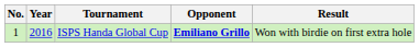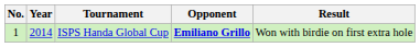 <table class="wikitable" style="font-size:95%;">
 <tr>
 <th>No.</th>
 <th>Year</th>
 <th>Tournament</th>
 <th>Opponent</th>
 <th>Result</th>
 </tr>
 <tr style="background:#D0F0C0;">
 <td align=center>1</td>
-<td><a href='#'>2016</a></td>
+<td><a href='#'>2014</a></td>
 <td><a href='#'>ISPS Handa Global Cup</a></td>
 <td><strong> <a href='#'>Emiliano Grillo</a></strong></td>
 <td>Won with birdie on first extra hole</td>
 </tr>
 </table>
